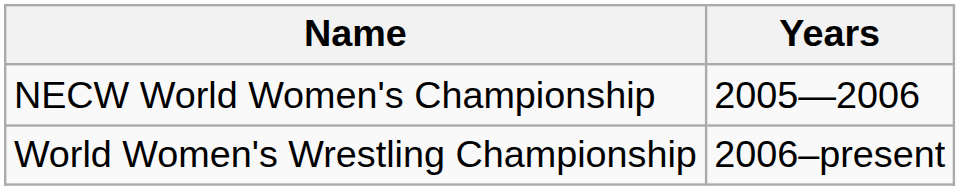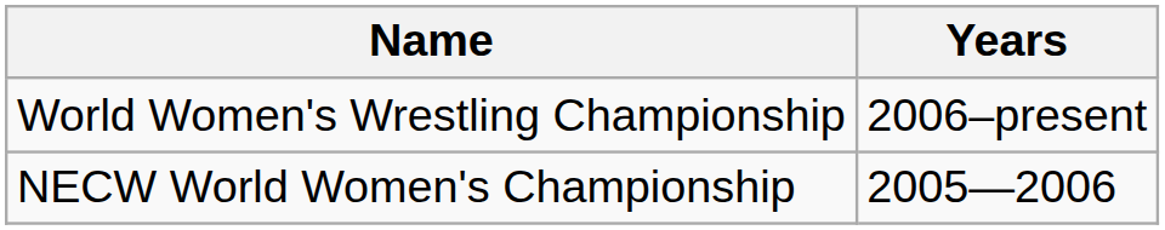 <table class="wikitable" border="1">
 <tr>
 <th>Name</th>
 <th>Years</th>
 </tr>
 <tr>
+<td>World Women's Wrestling Championship</td>
+<td>2006–present</td>
+</tr>
+<tr>
 <td>NECW World Women's Championship</td>
 <td>2005—2006</td>
 </tr>
-<tr>
-<td>World Women's Wrestling Championship</td>
-<td>2006–present</td>
-</tr>
 </table>
